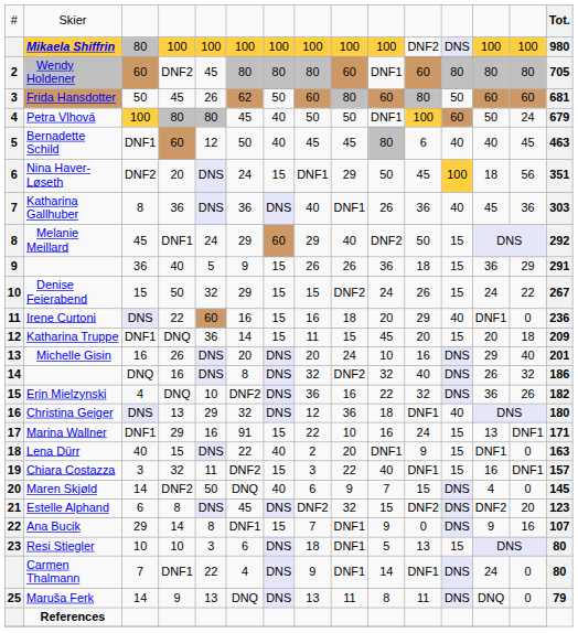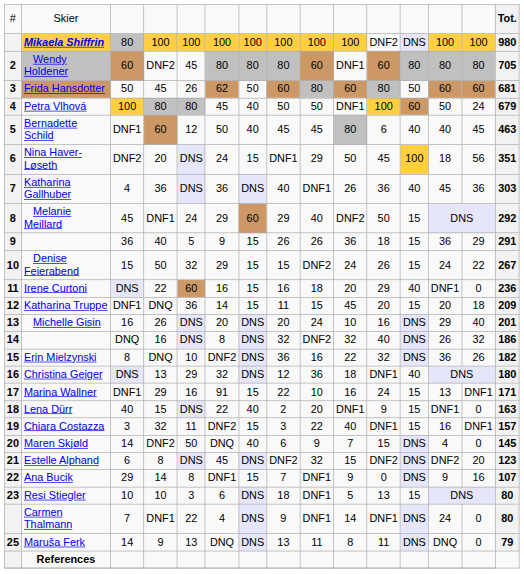 <table class="wikitable" width=60% style="font-size:100%; text-align:center;">
 <tr>
 <td>#</td>
 <td>Skier</td>
 <td><br> </td>
 <td><br> </td>
 <td><br> </td>
 <td><br> </td>
 <td><br> </td>
 <td><br> </td>
 <td><br> </td>
 <td><br> </td>
 <td><br>   </td>
 <td><br> </td>
 <td><br> </td>
 <td><br> </td>
 <th>Tot.</th>
 </tr>
 <tr>
 <th></th>
 <td align=left bgcolor=ffcf40> <strong><em><a href='#'>Mikaela Shiffrin</a></em></strong></td>
 <td bgcolor=c0c0c0>80</td>
 <td bgcolor=ffcf40>100</td>
 <td bgcolor=ffcf40>100</td>
 <td bgcolor=ffcf40>100</td>
 <td bgcolor=ffcf40>100</td>
 <td bgcolor=ffcf40>100</td>
 <td bgcolor=ffcf40>100</td>
 <td bgcolor=ffcf40>100</td>
 <td>DNF2</td>
 <td bgcolor=lavender>DNS</td>
 <td bgcolor=ffcf40>100</td>
 <td bgcolor=ffcf40>100</td>
 <th>980</th>
 </tr>
 <tr>
 <th>2</th>
 <td align=left bgcolor=c0c0c0>   <a href='#'>Wendy Holdener</a></td>
 <td bgcolor=cc9966>60</td>
 <td>DNF2</td>
 <td>45</td>
 <td bgcolor=c0c0c0>80</td>
 <td bgcolor=c0c0c0>80</td>
 <td bgcolor=c0c0c0>80</td>
 <td bgcolor=cc9966>60</td>
 <td>DNF1</td>
 <td bgcolor=cc9966>60</td>
 <td bgcolor=c0c0c0>80</td>
 <td bgcolor=c0c0c0>80</td>
 <td bgcolor=c0c0c0>80</td>
 <th>705</th>
 </tr>
 <tr>
 <th>3</th>
 <td align=left bgcolor=cc9966> <a href='#'>Frida Hansdotter</a></td>
 <td>50</td>
 <td>45</td>
 <td>26</td>
 <td bgcolor=cc9966>62</td>
 <td>50</td>
 <td bgcolor=cc9966>60</td>
 <td bgcolor=c0c0c0>80</td>
 <td bgcolor=cc9966>60</td>
 <td bgcolor=c0c0c0>80</td>
 <td>50</td>
 <td bgcolor=cc9966>60</td>
 <td bgcolor=cc9966>60</td>
 <th>681</th>
 </tr>
 <tr>
 <th>4</th>
 <td align=left> <a href='#'>Petra Vlhová</a></td>
 <td bgcolor=ffcf40>100</td>
 <td bgcolor=c0c0c0>80</td>
 <td bgcolor=c0c0c0>80</td>
 <td>45</td>
 <td>40</td>
 <td>50</td>
 <td>50</td>
 <td>DNF1</td>
 <td bgcolor=ffcf40>100</td>
 <td bgcolor=cc9966>60</td>
 <td>50</td>
 <td>24</td>
 <th>679</th>
 </tr>
 <tr>
 <th>5</th>
 <td align=left> <a href='#'>Bernadette Schild</a></td>
 <td>DNF1</td>
 <td bgcolor=cc9966>60</td>
 <td>12</td>
 <td>50</td>
 <td>40</td>
 <td>45</td>
 <td>45</td>
 <td bgcolor=c0c0c0>80</td>
 <td>6</td>
 <td>40</td>
 <td>40</td>
 <td>45</td>
 <th>463</th>
 </tr>
 <tr>
 <th>6</th>
 <td align=left> <a href='#'>Nina Haver-Løseth</a></td>
 <td>DNF2</td>
 <td>20</td>
 <td bgcolor=lavender>DNS</td>
 <td>24</td>
 <td>15</td>
 <td>DNF1</td>
 <td>29</td>
 <td>50</td>
 <td>45</td>
 <td bgcolor=ffcf40>100</td>
 <td>18</td>
 <td>56</td>
 <th>351</th>
 </tr>
 <tr>
 <th>7</th>
 <td align=left> <a href='#'>Katharina Gallhuber</a></td>
-<td>8</td>
+<td>4</td>
 <td>36</td>
 <td bgcolor=lavender>DNS</td>
 <td>36</td>
 <td bgcolor=lavender>DNS</td>
 <td>40</td>
 <td>DNF1</td>
 <td>26</td>
 <td>36</td>
 <td>40</td>
 <td>45</td>
 <td>36</td>
 <th>303</th>
 </tr>
 <tr>
 <th>8</th>
 <td align=left>   <a href='#'>Melanie Meillard</a></td>
 <td>45</td>
 <td>DNF1</td>
 <td>24</td>
 <td>29</td>
 <td bgcolor=cc9966>60</td>
 <td>29</td>
 <td>40</td>
 <td>DNF2</td>
 <td>50</td>
 <td>15</td>
 <td colspan=2 bgcolor=lavender>DNS</td>
 <th>292</th>
 </tr>
 <tr>
 <th>9</th>
 <td align=left></td>
 <td>36</td>
 <td>40</td>
 <td>5</td>
 <td>9</td>
 <td>15</td>
 <td>26</td>
 <td>26</td>
 <td>36</td>
 <td>18</td>
 <td>15</td>
 <td>36</td>
 <td>29</td>
 <th>291</th>
 </tr>
 <tr>
 <th>10</th>
 <td align=left>   <a href='#'>Denise Feierabend</a></td>
 <td>15</td>
 <td>50</td>
 <td>32</td>
 <td>29</td>
 <td>15</td>
 <td>15</td>
 <td>DNF2</td>
 <td>24</td>
 <td>26</td>
 <td>15</td>
 <td>24</td>
 <td>22</td>
 <th>267</th>
 </tr>
 <tr>
 <th>11</th>
 <td align=left> <a href='#'>Irene Curtoni</a></td>
 <td bgcolor=lavender>DNS</td>
 <td>22</td>
 <td bgcolor=cc9966>60</td>
 <td>16</td>
 <td>15</td>
 <td>16</td>
 <td>18</td>
 <td>20</td>
 <td>29</td>
 <td>40</td>
 <td>DNF1</td>
 <td>0</td>
 <th>236</th>
 </tr>
 <tr>
 <th>12</th>
 <td align=left> <a href='#'>Katharina Truppe</a></td>
 <td>DNF1</td>
 <td>DNQ</td>
 <td>36</td>
 <td>14</td>
 <td>15</td>
 <td>11</td>
 <td>15</td>
 <td>45</td>
 <td>20</td>
 <td>15</td>
 <td>20</td>
 <td>18</td>
 <th>209</th>
 </tr>
 <tr>
 <th>13</th>
 <td align=left>   <a href='#'>Michelle Gisin</a></td>
 <td>16</td>
 <td>26</td>
 <td bgcolor=lavender>DNS</td>
 <td>20</td>
 <td bgcolor=lavender>DNS</td>
 <td>20</td>
 <td>24</td>
 <td>10</td>
 <td>16</td>
 <td bgcolor=lavender>DNS</td>
 <td>29</td>
 <td>40</td>
 <th>201</th>
 </tr>
 <tr>
 <th>14</th>
 <td align=left></td>
 <td>DNQ</td>
 <td>16</td>
 <td bgcolor=lavender>DNS</td>
 <td>8</td>
 <td bgcolor=lavender>DNS</td>
 <td>32</td>
 <td>DNF2</td>
 <td>32</td>
 <td>40</td>
 <td bgcolor=lavender>DNS</td>
 <td>26</td>
 <td>32</td>
 <th>186</th>
 </tr>
 <tr>
 <th>15</th>
 <td align=left> <a href='#'>Erin Mielzynski</a></td>
-<td>4</td>
+<td>8</td>
 <td>DNQ</td>
 <td>10</td>
 <td>DNF2</td>
 <td bgcolor=lavender>DNS</td>
 <td>36</td>
 <td>16</td>
 <td>22</td>
 <td>32</td>
 <td bgcolor=lavender>DNS</td>
 <td>36</td>
 <td>26</td>
 <th>182</th>
 </tr>
 <tr>
 <th>16</th>
 <td align=left> <a href='#'>Christina Geiger</a></td>
 <td bgcolor=lavender>DNS</td>
 <td>13</td>
 <td>29</td>
 <td>32</td>
 <td bgcolor=lavender>DNS</td>
 <td>12</td>
 <td>36</td>
 <td>18</td>
 <td>DNF1</td>
 <td>40</td>
 <td colspan=2 bgcolor=lavender>DNS</td>
 <th>180</th>
 </tr>
 <tr>
 <th>17</th>
 <td align=left> <a href='#'>Marina Wallner</a></td>
 <td>DNF1</td>
 <td>29</td>
 <td>16</td>
 <td>91</td>
 <td>15</td>
 <td>22</td>
 <td>10</td>
 <td>16</td>
 <td>24</td>
 <td>15</td>
 <td>13</td>
 <td>DNF1</td>
 <th>171</th>
 </tr>
 <tr>
 <th>18</th>
 <td align=left> <a href='#'>Lena Dürr</a></td>
 <td>40</td>
 <td>15</td>
 <td bgcolor=lavender>DNS</td>
 <td>22</td>
 <td>40</td>
 <td>2</td>
 <td>20</td>
 <td>DNF1</td>
 <td>9</td>
 <td>15</td>
 <td>DNF1</td>
 <td>0</td>
 <th>163</th>
 </tr>
 <tr>
 <th>19</th>
 <td align=left> <a href='#'>Chiara Costazza</a></td>
 <td>3</td>
 <td>32</td>
 <td>11</td>
 <td>DNF2</td>
 <td>15</td>
 <td>3</td>
 <td>22</td>
 <td>40</td>
 <td>DNF1</td>
 <td>15</td>
 <td>16</td>
 <td>DNF1</td>
 <th>157</th>
 </tr>
 <tr>
 <th>20</th>
 <td align=left> <a href='#'>Maren Skjøld</a></td>
 <td>14</td>
 <td>DNF2</td>
 <td>50</td>
 <td>DNQ</td>
 <td>40</td>
 <td>6</td>
 <td>9</td>
 <td>7</td>
 <td>15</td>
 <td bgcolor=lavender>DNS</td>
 <td>4</td>
 <td>0</td>
 <th>145</th>
 </tr>
 <tr>
 <th>21</th>
 <td align=left> <a href='#'>Estelle Alphand</a></td>
 <td>6</td>
 <td>8</td>
 <td bgcolor=lavender>DNS</td>
 <td>45</td>
 <td bgcolor=lavender>DNS</td>
 <td>DNF2</td>
 <td>32</td>
 <td>15</td>
 <td>DNF2</td>
 <td bgcolor=lavender>DNS</td>
 <td>DNF2</td>
 <td>20</td>
 <th>123</th>
 </tr>
 <tr>
 <th>22</th>
 <td align=left> <a href='#'>Ana Bucik</a></td>
 <td>29</td>
 <td>14</td>
 <td>8</td>
 <td>DNF1</td>
 <td>15</td>
 <td>7</td>
 <td>DNF1</td>
 <td>9</td>
 <td>0</td>
 <td bgcolor=lavender>DNS</td>
 <td>9</td>
 <td>16</td>
 <th>107</th>
 </tr>
 <tr>
 <th>23</th>
 <td align=left> <a href='#'>Resi Stiegler</a></td>
 <td>10</td>
 <td>10</td>
 <td>3</td>
 <td>6</td>
 <td bgcolor=lavender>DNS</td>
 <td>18</td>
 <td>DNF1</td>
 <td>5</td>
 <td>13</td>
 <td>15</td>
 <td colspan=2 bgcolor=lavender>DNS</td>
 <th>80</th>
 </tr>
 <tr>
 <th></th>
 <td align=left> <a href='#'>Carmen Thalmann</a></td>
 <td>7</td>
 <td>DNF1</td>
 <td>22</td>
 <td>4</td>
 <td bgcolor=lavender>DNS</td>
 <td>9</td>
 <td>DNF1</td>
 <td>14</td>
 <td>DNF1</td>
 <td bgcolor=lavender>DNS</td>
 <td>24</td>
 <td>0</td>
 <th>80</th>
 </tr>
 <tr>
 <th>25</th>
 <td align=left> <a href='#'>Maruša Ferk</a></td>
 <td>14</td>
 <td>9</td>
 <td>13</td>
 <td>DNQ</td>
 <td bgcolor=lavender>DNS</td>
 <td>13</td>
 <td>11</td>
 <td>8</td>
 <td>11</td>
 <td bgcolor=lavender>DNS</td>
 <td>DNQ</td>
 <td>0</td>
 <th>79</th>
 </tr>
 <tr>
 <th></th>
 <td align=center><strong>References</strong></td>
 <td></td>
 <td></td>
 <td></td>
 <td></td>
 <td></td>
 <td></td>
 <td></td>
 <td></td>
 <td></td>
 <td></td>
 <td></td>
 <td></td>
 </tr>
 <tr>
 </tr>
 </table>
